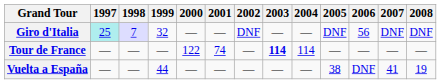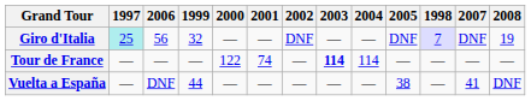 <table class="wikitable plainrowheaders">
 <tr>
 <th>Grand Tour</th>
 <th scope="col">1997</th>
-<th scope="col">1998</th>
+<th scope="col">2006</th>
 <th scope="col">1999</th>
 <th scope="col">2000</th>
 <th scope="col">2001</th>
 <th scope="col">2002</th>
 <th scope="col">2003</th>
 <th scope="col">2004</th>
 <th scope="col">2005</th>
-<th scope="col">2006</th>
+<th scope="col">1998</th>
 <th scope="col">2007</th>
 <th scope="col">2008</th>
 </tr>
 <tr style="text-align:center;">
 <th scope="row"> <a href='#'>Giro d'Italia</a></th>
 <td style="background: paleturquoise; text-align:center;"><a href='#'>25</a></td>
-<td style="background:#ddf;"><a href='#'>7</a></td>
+<td style="text-align:center;"><a href='#'>56</a></td>
 <td style="text-align:center;"><a href='#'>32</a></td>
 <td>—</td>
 <td>—</td>
 <td style="text-align:center;"><a href='#'>DNF</a></td>
 <td>—</td>
 <td>—</td>
 <td style="text-align:center;"><a href='#'>DNF</a></td>
-<td style="text-align:center;"><a href='#'>56</a></td>
+<td style="background:#ddf;"><a href='#'>7</a></td>
 <td style="text-align:center;"><a href='#'>DNF</a></td>
-<td style="text-align:center;"><a href='#'>DNF</a></td>
+<td style="text-align:center;"><a href='#'>19</a></td>
 </tr>
 <tr style="text-align:center;">
 <th scope="row"> <a href='#'>Tour de France</a></th>
 <td>—</td>
 <td>—</td>
 <td>—</td>
 <td style="text-align:center;"><a href='#'>122</a></td>
 <td style="text-align:center;"><a href='#'>74</a></td>
 <td>—</td>
 <td style="text-align:center;"><strong><a href='#'>114</a></strong></td>
 <td style="text-align:center;"><a href='#'>114</a></td>
 <td>—</td>
 <td>—</td>
 <td>—</td>
 <td>—</td>
 </tr>
 <tr style="text-align:center;">
 <th scope="row"> <a href='#'>Vuelta a España</a></th>
 <td>—</td>
-<td>—</td>
+<td style="text-align:center;"><a href='#'>DNF</a></td>
 <td style="text-align:center;"><a href='#'>44</a></td>
 <td>—</td>
 <td>—</td>
 <td>—</td>
 <td>—</td>
 <td>—</td>
 <td style="text-align:center;"><a href='#'>38</a></td>
+<td>—</td>
+<td style="text-align:center;"><a href='#'>41</a></td>
 <td style="text-align:center;"><a href='#'>DNF</a></td>
-<td style="text-align:center;"><a href='#'>41</a></td>
-<td style="text-align:center;"><a href='#'>19</a></td>
 </tr>
 </table>
